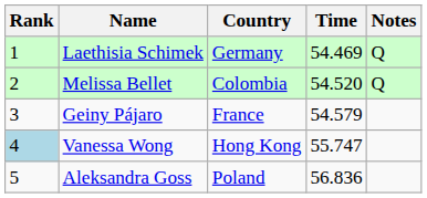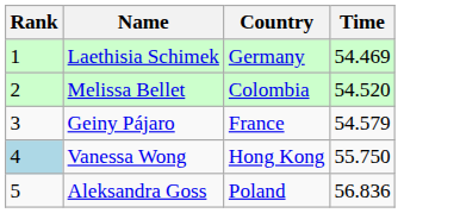 <table class="wikitable" style="font-size:95%" style="text-align:center; width:35em;">
 <tr>
 <th>Rank</th>
 <th>Name</th>
 <th>Country</th>
 <th>Time</th>
-<th>Notes</th>
 </tr>
 <tr bgcolor=ccffcc>
 <td>1</td>
 <td align=left><a href='#'>Laethisia Schimek</a></td>
 <td align="left"> <a href='#'>Germany</a></td>
 <td>54.469</td>
-<td>Q</td>
 </tr>
 <tr bgcolor=ccffcc>
 <td>2</td>
 <td align=left><a href='#'>Melissa Bellet</a></td>
 <td align="left"> <a href='#'>Colombia</a></td>
 <td>54.520</td>
-<td>Q</td>
 </tr>
 <tr>
 <td>3</td>
 <td align=left><a href='#'>Geiny Pájaro</a></td>
 <td align="left"> <a href='#'>France</a></td>
 <td>54.579</td>
-<td></td>
 </tr>
 <tr>
 <td style="background: lightblue;">4</td>
 <td align=left><a href='#'>Vanessa Wong</a></td>
 <td align=left> <a href='#'>Hong Kong</a></td>
-<td>55.747</td>
-<td></td>
+<td>55.750</td>
 </tr>
 <tr>
 <td>5</td>
 <td align=left><a href='#'>Aleksandra Goss</a></td>
 <td align=left> <a href='#'>Poland</a></td>
 <td>56.836</td>
-<td></td>
 </tr>
 </table>
